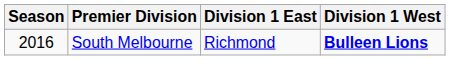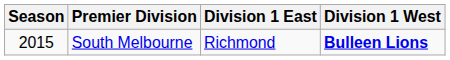 <table class="wikitable">
 <tr>
 <th>Season</th>
 <th>Premier Division</th>
 <th>Division 1 East</th>
 <th>Division 1 West</th>
 </tr>
 <tr>
-<td align="center">2016</td>
+<td align="center">2015</td>
 <td><a href='#'>South Melbourne</a></td>
 <td><a href='#'>Richmond</a></td>
 <td><strong><a href='#'>Bulleen Lions</a></strong></td>
 </tr>
 </table>
